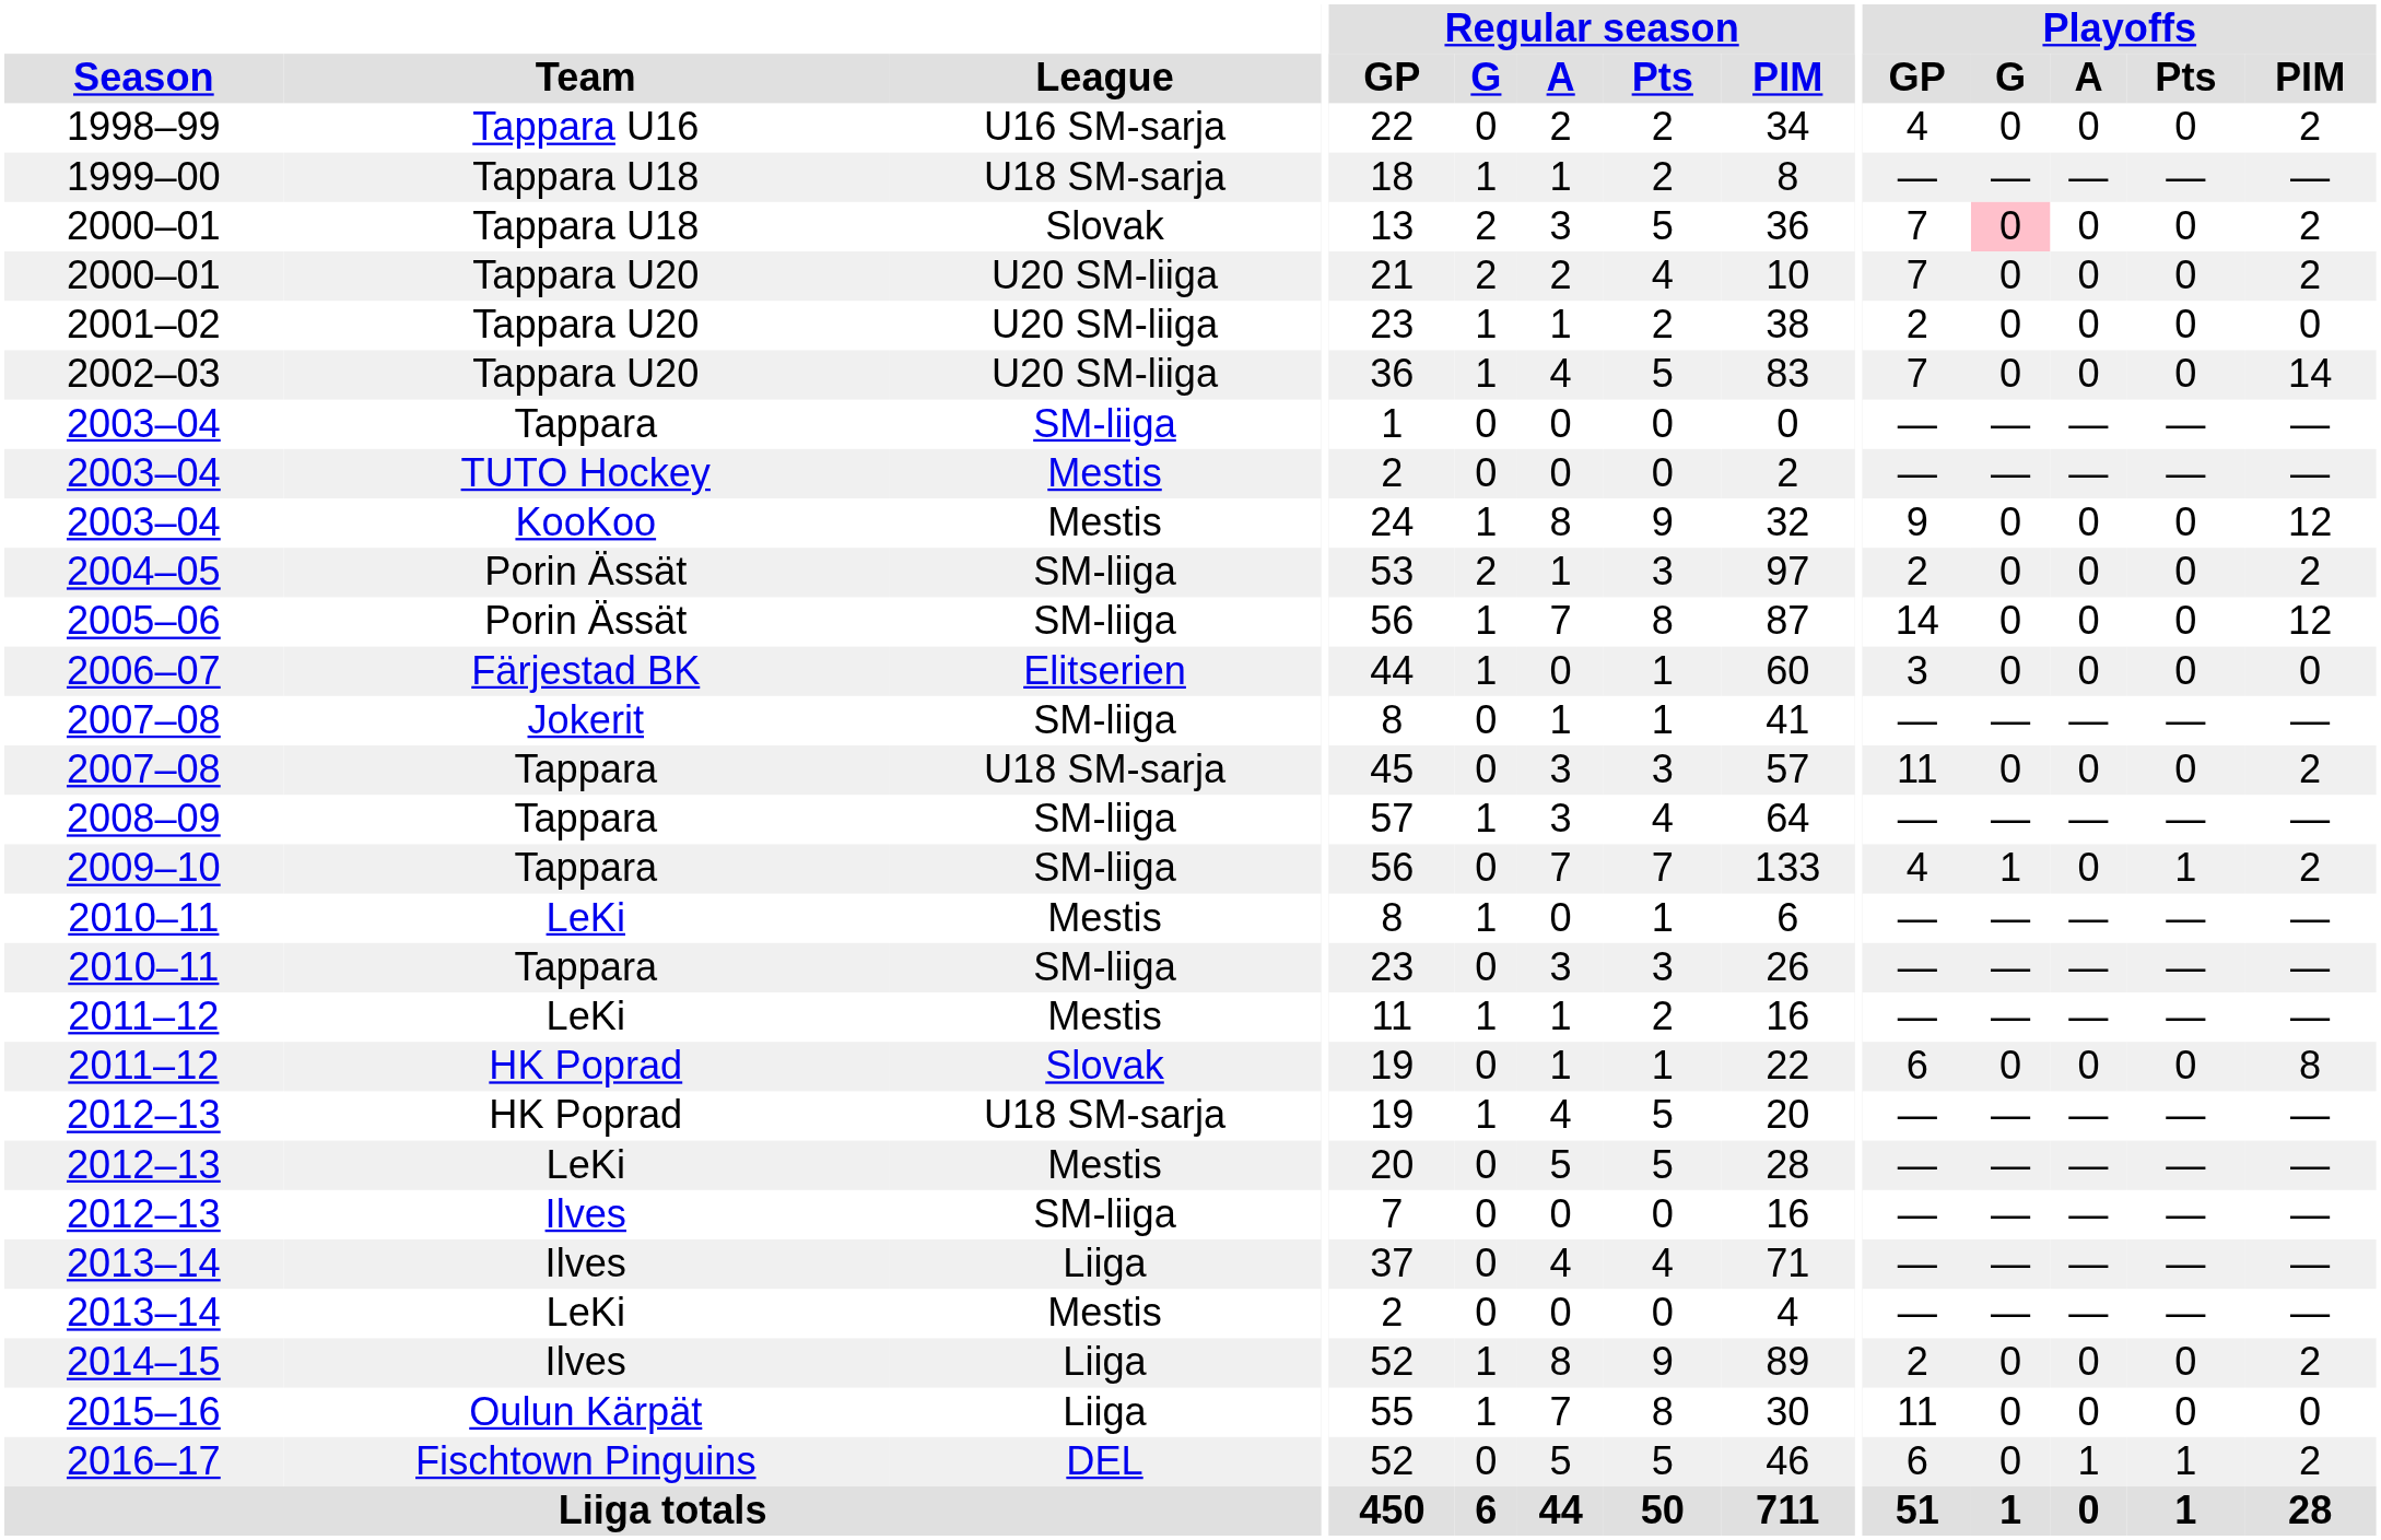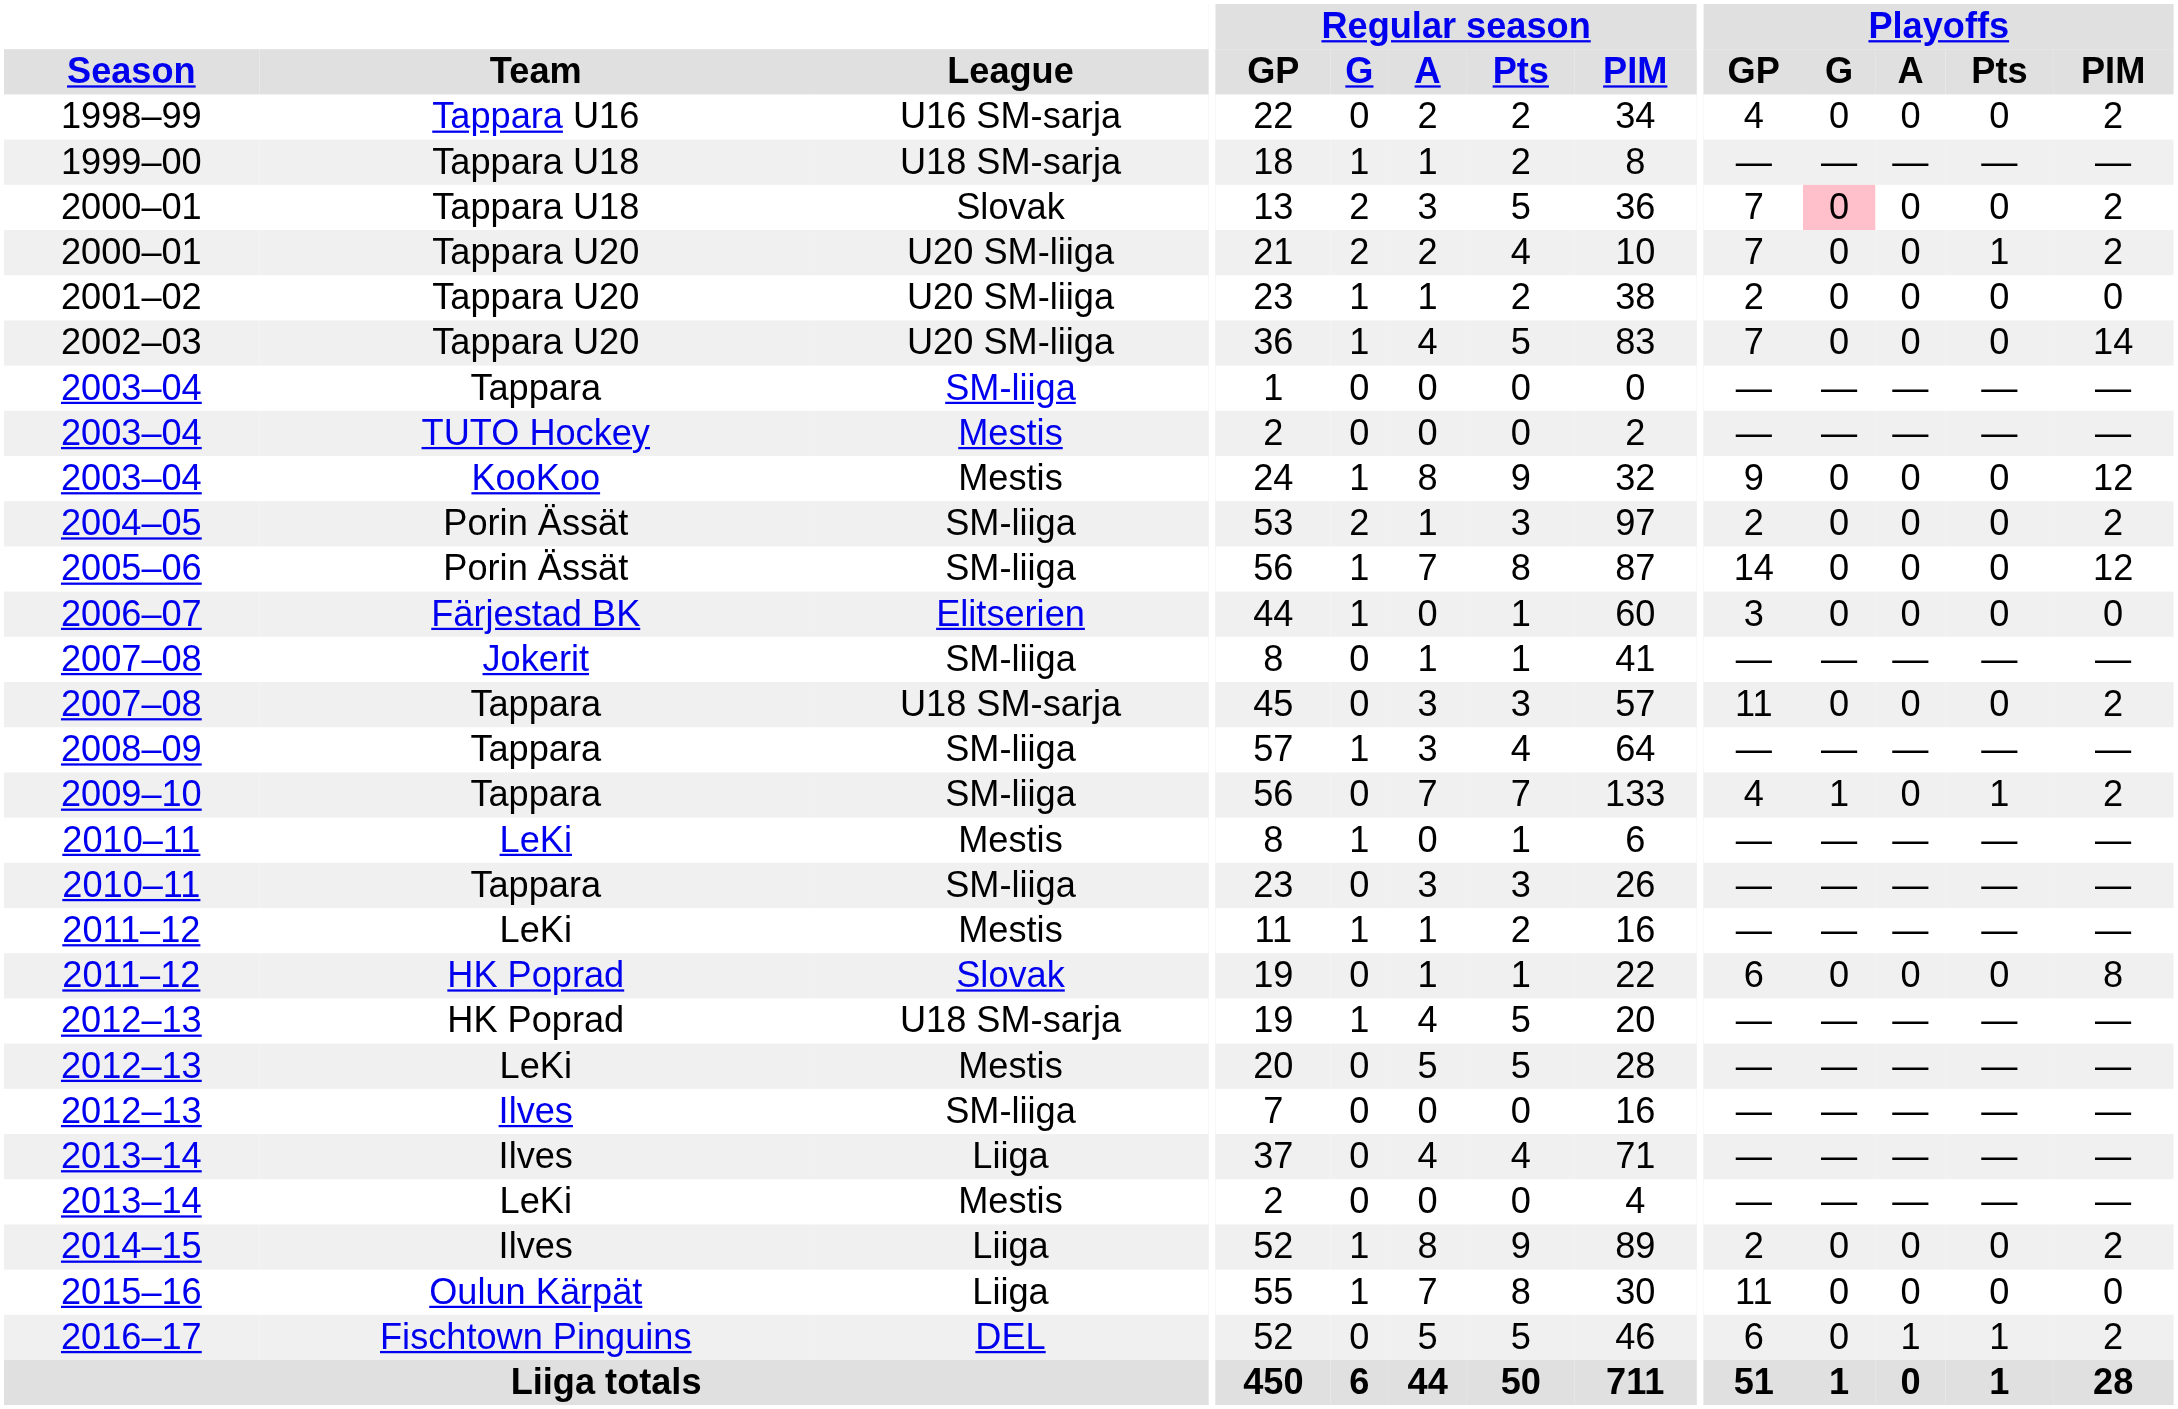 <table border="0" cellpadding="1" cellspacing="0" style="text-align:center; width:60em">
 <tr bgcolor="#e0e0e0">
 <th colspan="3" bgcolor="#ffffff"></th>
 <th rowspan="99" bgcolor="#ffffff"></th>
 <th colspan="5"><a href='#'>Regular season</a></th>
 <th rowspan="99" bgcolor="#ffffff"></th>
 <th colspan="5"><a href='#'>Playoffs</a></th>
 </tr>
 <tr bgcolor="#e0e0e0">
 <th><a href='#'>Season</a></th>
 <th>Team</th>
 <th>League</th>
 <th>GP</th>
 <th><a href='#'>G</a></th>
 <th><a href='#'>A</a></th>
 <th><a href='#'>Pts</a></th>
 <th><a href='#'>PIM</a></th>
 <th>GP</th>
 <th>G</th>
 <th>A</th>
 <th>Pts</th>
 <th>PIM</th>
 </tr>
 <tr>
 <td>1998–99</td>
 <td><a href='#'>Tappara</a> U16</td>
 <td>U16 SM-sarja</td>
 <td>22</td>
 <td>0</td>
 <td>2</td>
 <td>2</td>
 <td>34</td>
 <td>4</td>
 <td>0</td>
 <td>0</td>
 <td>0</td>
 <td>2</td>
 </tr>
 <tr bgcolor="#f0f0f0">
 <td>1999–00</td>
 <td>Tappara U18</td>
 <td>U18 SM-sarja</td>
 <td>18</td>
 <td>1</td>
 <td>1</td>
 <td>2</td>
 <td>8</td>
 <td>—</td>
 <td>—</td>
 <td>—</td>
 <td>—</td>
 <td>—</td>
 </tr>
 <tr>
 <td>2000–01</td>
 <td>Tappara U18</td>
 <td>Slovak</td>
 <td>13</td>
 <td>2</td>
 <td>3</td>
 <td>5</td>
 <td>36</td>
 <td>7</td>
 <td style="background: pink;">0</td>
 <td>0</td>
 <td>0</td>
 <td>2</td>
 </tr>
 <tr bgcolor="#f0f0f0">
 <td>2000–01</td>
 <td>Tappara U20</td>
 <td>U20 SM-liiga</td>
 <td>21</td>
 <td>2</td>
 <td>2</td>
 <td>4</td>
 <td>10</td>
 <td>7</td>
 <td>0</td>
 <td>0</td>
-<td>0</td>
+<td>1</td>
 <td>2</td>
 </tr>
 <tr>
 <td>2001–02</td>
 <td>Tappara U20</td>
 <td>U20 SM-liiga</td>
 <td>23</td>
 <td>1</td>
 <td>1</td>
 <td>2</td>
 <td>38</td>
 <td>2</td>
 <td>0</td>
 <td>0</td>
 <td>0</td>
 <td>0</td>
 </tr>
 <tr bgcolor="#f0f0f0">
 <td>2002–03</td>
 <td>Tappara U20</td>
 <td>U20 SM-liiga</td>
 <td>36</td>
 <td>1</td>
 <td>4</td>
 <td>5</td>
 <td>83</td>
 <td>7</td>
 <td>0</td>
 <td>0</td>
 <td>0</td>
 <td>14</td>
 </tr>
 <tr>
 <td><a href='#'>2003–04</a></td>
 <td>Tappara</td>
 <td><a href='#'>SM-liiga</a></td>
 <td>1</td>
 <td>0</td>
 <td>0</td>
 <td>0</td>
 <td>0</td>
 <td>—</td>
 <td>—</td>
 <td>—</td>
 <td>—</td>
 <td>—</td>
 </tr>
 <tr bgcolor="#f0f0f0">
 <td><a href='#'>2003–04</a></td>
 <td><a href='#'>TUTO Hockey</a></td>
 <td><a href='#'>Mestis</a></td>
 <td>2</td>
 <td>0</td>
 <td>0</td>
 <td>0</td>
 <td>2</td>
 <td>—</td>
 <td>—</td>
 <td>—</td>
 <td>—</td>
 <td>—</td>
 </tr>
 <tr>
 <td><a href='#'>2003–04</a></td>
 <td><a href='#'>KooKoo</a></td>
 <td>Mestis</td>
 <td>24</td>
 <td>1</td>
 <td>8</td>
 <td>9</td>
 <td>32</td>
 <td>9</td>
 <td>0</td>
 <td>0</td>
 <td>0</td>
 <td>12</td>
 </tr>
 <tr bgcolor="#f0f0f0">
 <td><a href='#'>2004–05</a></td>
 <td>Porin Ässät</td>
 <td>SM-liiga</td>
 <td>53</td>
 <td>2</td>
 <td>1</td>
 <td>3</td>
 <td>97</td>
 <td>2</td>
 <td>0</td>
 <td>0</td>
 <td>0</td>
 <td>2</td>
 </tr>
 <tr>
 <td><a href='#'>2005–06</a></td>
 <td>Porin Ässät</td>
 <td>SM-liiga</td>
 <td>56</td>
 <td>1</td>
 <td>7</td>
 <td>8</td>
 <td>87</td>
 <td>14</td>
 <td>0</td>
 <td>0</td>
 <td>0</td>
 <td>12</td>
 </tr>
 <tr bgcolor="#f0f0f0">
 <td><a href='#'>2006–07</a></td>
 <td><a href='#'>Färjestad BK</a></td>
 <td><a href='#'>Elitserien</a></td>
 <td>44</td>
 <td>1</td>
 <td>0</td>
 <td>1</td>
 <td>60</td>
 <td>3</td>
 <td>0</td>
 <td>0</td>
 <td>0</td>
 <td>0</td>
 </tr>
 <tr>
 <td><a href='#'>2007–08</a></td>
 <td><a href='#'>Jokerit</a></td>
 <td>SM-liiga</td>
 <td>8</td>
 <td>0</td>
 <td>1</td>
 <td>1</td>
 <td>41</td>
 <td>—</td>
 <td>—</td>
 <td>—</td>
 <td>—</td>
 <td>—</td>
 </tr>
 <tr bgcolor="#f0f0f0">
 <td><a href='#'>2007–08</a></td>
 <td>Tappara</td>
 <td>U18 SM-sarja</td>
 <td>45</td>
 <td>0</td>
 <td>3</td>
 <td>3</td>
 <td>57</td>
 <td>11</td>
 <td>0</td>
 <td>0</td>
 <td>0</td>
 <td>2</td>
 </tr>
 <tr>
 <td><a href='#'>2008–09</a></td>
 <td>Tappara</td>
 <td>SM-liiga</td>
 <td>57</td>
 <td>1</td>
 <td>3</td>
 <td>4</td>
 <td>64</td>
 <td>—</td>
 <td>—</td>
 <td>—</td>
 <td>—</td>
 <td>—</td>
 </tr>
 <tr bgcolor="#f0f0f0">
 <td><a href='#'>2009–10</a></td>
 <td>Tappara</td>
 <td>SM-liiga</td>
 <td>56</td>
 <td>0</td>
 <td>7</td>
 <td>7</td>
 <td>133</td>
 <td>4</td>
 <td>1</td>
 <td>0</td>
 <td>1</td>
 <td>2</td>
 </tr>
 <tr>
 <td><a href='#'>2010–11</a></td>
 <td><a href='#'>LeKi</a></td>
 <td>Mestis</td>
 <td>8</td>
 <td>1</td>
 <td>0</td>
 <td>1</td>
 <td>6</td>
 <td>—</td>
 <td>—</td>
 <td>—</td>
 <td>—</td>
 <td>—</td>
 </tr>
 <tr bgcolor="#f0f0f0">
 <td><a href='#'>2010–11</a></td>
 <td>Tappara</td>
 <td>SM-liiga</td>
 <td>23</td>
 <td>0</td>
 <td>3</td>
 <td>3</td>
 <td>26</td>
 <td>—</td>
 <td>—</td>
 <td>—</td>
 <td>—</td>
 <td>—</td>
 </tr>
 <tr>
 <td><a href='#'>2011–12</a></td>
 <td>LeKi</td>
 <td>Mestis</td>
 <td>11</td>
 <td>1</td>
 <td>1</td>
 <td>2</td>
 <td>16</td>
 <td>—</td>
 <td>—</td>
 <td>—</td>
 <td>—</td>
 <td>—</td>
 </tr>
 <tr bgcolor="#f0f0f0">
 <td><a href='#'>2011–12</a></td>
 <td><a href='#'>HK Poprad</a></td>
 <td><a href='#'>Slovak</a></td>
 <td>19</td>
 <td>0</td>
 <td>1</td>
 <td>1</td>
 <td>22</td>
 <td>6</td>
 <td>0</td>
 <td>0</td>
 <td>0</td>
 <td>8</td>
 </tr>
 <tr>
 <td><a href='#'>2012–13</a></td>
 <td>HK Poprad</td>
 <td>U18 SM-sarja</td>
 <td>19</td>
 <td>1</td>
 <td>4</td>
 <td>5</td>
 <td>20</td>
 <td>—</td>
 <td>—</td>
 <td>—</td>
 <td>—</td>
 <td>—</td>
 </tr>
 <tr bgcolor="#f0f0f0">
 <td><a href='#'>2012–13</a></td>
 <td>LeKi</td>
 <td>Mestis</td>
 <td>20</td>
 <td>0</td>
 <td>5</td>
 <td>5</td>
 <td>28</td>
 <td>—</td>
 <td>—</td>
 <td>—</td>
 <td>—</td>
 <td>—</td>
 </tr>
 <tr>
 <td><a href='#'>2012–13</a></td>
 <td><a href='#'>Ilves</a></td>
 <td>SM-liiga</td>
 <td>7</td>
 <td>0</td>
 <td>0</td>
 <td>0</td>
 <td>16</td>
 <td>—</td>
 <td>—</td>
 <td>—</td>
 <td>—</td>
 <td>—</td>
 </tr>
 <tr bgcolor="#f0f0f0">
 <td><a href='#'>2013–14</a></td>
 <td>Ilves</td>
 <td>Liiga</td>
 <td>37</td>
 <td>0</td>
 <td>4</td>
 <td>4</td>
 <td>71</td>
 <td>—</td>
 <td>—</td>
 <td>—</td>
 <td>—</td>
 <td>—</td>
 </tr>
 <tr>
 <td><a href='#'>2013–14</a></td>
 <td>LeKi</td>
 <td>Mestis</td>
 <td>2</td>
 <td>0</td>
 <td>0</td>
 <td>0</td>
 <td>4</td>
 <td>—</td>
 <td>—</td>
 <td>—</td>
 <td>—</td>
 <td>—</td>
 </tr>
 <tr bgcolor="#f0f0f0">
 <td><a href='#'>2014–15</a></td>
 <td>Ilves</td>
 <td>Liiga</td>
 <td>52</td>
 <td>1</td>
 <td>8</td>
 <td>9</td>
 <td>89</td>
 <td>2</td>
 <td>0</td>
 <td>0</td>
 <td>0</td>
 <td>2</td>
 </tr>
 <tr>
 <td><a href='#'>2015–16</a></td>
 <td><a href='#'>Oulun Kärpät</a></td>
 <td>Liiga</td>
 <td>55</td>
 <td>1</td>
 <td>7</td>
 <td>8</td>
 <td>30</td>
 <td>11</td>
 <td>0</td>
 <td>0</td>
 <td>0</td>
 <td>0</td>
 </tr>
 <tr bgcolor="#f0f0f0">
 <td><a href='#'>2016–17</a></td>
 <td><a href='#'>Fischtown Pinguins</a></td>
 <td><a href='#'>DEL</a></td>
 <td>52</td>
 <td>0</td>
 <td>5</td>
 <td>5</td>
 <td>46</td>
 <td>6</td>
 <td>0</td>
 <td>1</td>
 <td>1</td>
 <td>2</td>
 </tr>
 <tr>
 </tr>
 <tr ALIGN="center" bgcolor="#e0e0e0">
 <th colspan="3">Liiga totals</th>
 <th ALIGN="center">450</th>
 <th ALIGN="center">6</th>
 <th ALIGN="center">44</th>
 <th ALIGN="center">50</th>
 <th ALIGN="center">711</th>
 <th ALIGN="center">51</th>
 <th ALIGN="center">1</th>
 <th ALIGN="center">0</th>
 <th ALIGN="center">1</th>
 <th ALIGN="center">28</th>
 </tr>
 </table>
